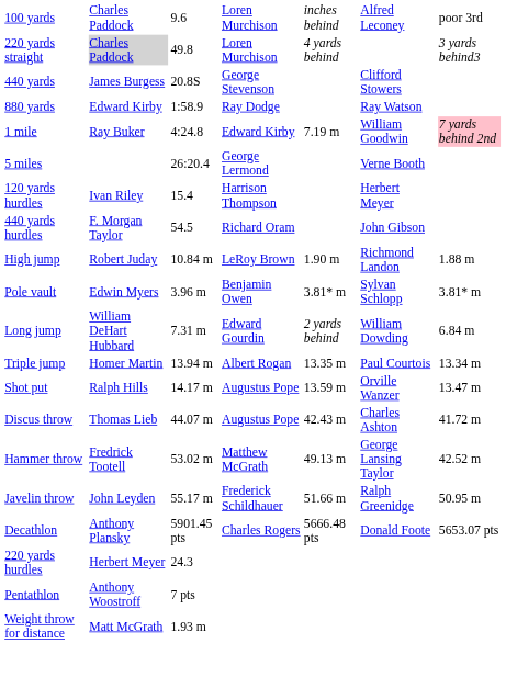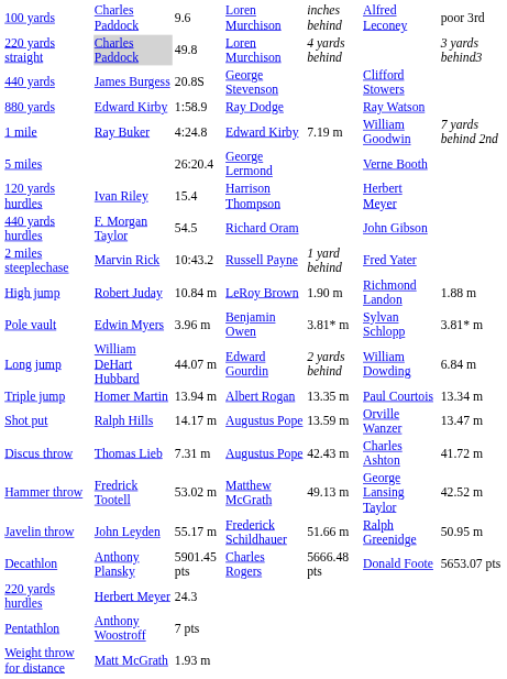 <table>
 <tr>
 <td><a href='#'>100 yards</a></td>
 <td><a href='#'>Charles Paddock</a></td>
 <td>9.6</td>
 <td><a href='#'>Loren Murchison</a></td>
 <td><em>inches behind</em></td>
 <td><a href='#'>Alfred Leconey</a></td>
 <td>poor 3rd</td>
 </tr>
 <tr>
 <td><a href='#'>220 yards straight</a></td>
 <td style="background: lightgrey;"><a href='#'>Charles Paddock</a></td>
 <td>49.8</td>
 <td><a href='#'>Loren Murchison</a></td>
 <td><em>4 yards behind</em></td>
 <td></td>
 <td><em>3 yards behind3</em></td>
 </tr>
 <tr>
 <td><a href='#'>440 yards</a></td>
 <td><a href='#'>James Burgess</a></td>
 <td>20.8S</td>
 <td><a href='#'>George Stevenson</a></td>
 <td></td>
 <td><a href='#'>Clifford Stowers</a></td>
 <td></td>
 </tr>
 <tr>
 <td><a href='#'>880 yards</a></td>
 <td><a href='#'>Edward Kirby</a></td>
 <td>1:58.9</td>
 <td><a href='#'>Ray Dodge</a></td>
 <td></td>
 <td><a href='#'>Ray Watson</a></td>
 <td></td>
 </tr>
 <tr>
 <td><a href='#'>1 mile</a></td>
 <td><a href='#'>Ray Buker</a></td>
 <td>4:24.8</td>
 <td><a href='#'>Edward Kirby</a></td>
 <td>7.19 m</td>
 <td><a href='#'>William Goodwin</a></td>
-<td style="background: pink;"><em>7 yards behind 2nd</em></td>
+<td><em>7 yards behind 2nd</em></td>
 </tr>
 <tr>
 <td><a href='#'>5 miles</a></td>
 <td></td>
 <td>26:20.4</td>
 <td><a href='#'>George Lermond</a></td>
 <td></td>
 <td><a href='#'>Verne Booth</a></td>
 <td></td>
 </tr>
 <tr>
 <td><a href='#'>120 yards hurdles</a></td>
 <td><a href='#'>Ivan Riley</a></td>
 <td>15.4</td>
 <td><a href='#'>Harrison Thompson</a></td>
 <td></td>
 <td><a href='#'>Herbert Meyer</a></td>
 <td></td>
 </tr>
 <tr>
 <td><a href='#'>440 yards hurdles</a></td>
 <td><a href='#'>F. Morgan Taylor</a></td>
 <td>54.5</td>
 <td><a href='#'>Richard Oram</a></td>
 <td></td>
 <td><a href='#'>John Gibson</a></td>
 <td></td>
 </tr>
 <tr>
+<td><a href='#'>2 miles steeplechase</a></td>
+<td><a href='#'>Marvin Rick</a></td>
+<td>10:43.2</td>
+<td><a href='#'>Russell Payne</a></td>
+<td><em>1 yard behind</em></td>
+<td><a href='#'>Fred Yater</a></td>
+<td></td>
+</tr>
+<tr>
 <td><a href='#'>High jump</a></td>
 <td><a href='#'>Robert Juday</a></td>
 <td>10.84 m</td>
 <td><a href='#'>LeRoy Brown</a></td>
 <td>1.90 m</td>
 <td><a href='#'>Richmond Landon</a></td>
 <td>1.88 m</td>
 </tr>
 <tr>
 <td><a href='#'>Pole vault</a></td>
 <td><a href='#'>Edwin Myers</a></td>
 <td>3.96 m</td>
 <td><a href='#'>Benjamin Owen</a></td>
 <td>3.81* m</td>
 <td><a href='#'>Sylvan Schlopp</a></td>
 <td>3.81* m</td>
 </tr>
 <tr>
 <td><a href='#'>Long jump</a></td>
 <td><a href='#'>William DeHart Hubbard</a></td>
-<td>7.31 m</td>
+<td>44.07 m</td>
 <td><a href='#'>Edward Gourdin</a></td>
 <td><em>2 yards behind</em></td>
 <td><a href='#'>William Dowding</a></td>
 <td>6.84 m</td>
 </tr>
 <tr>
 <td><a href='#'>Triple jump</a></td>
 <td><a href='#'>Homer Martin</a></td>
 <td>13.94 m</td>
 <td><a href='#'>Albert Rogan</a></td>
 <td>13.35 m</td>
 <td><a href='#'>Paul Courtois</a></td>
 <td>13.34 m</td>
 </tr>
 <tr>
 <td><a href='#'>Shot put</a></td>
 <td><a href='#'>Ralph Hills</a></td>
 <td>14.17 m</td>
 <td><a href='#'>Augustus Pope</a></td>
 <td>13.59 m</td>
 <td><a href='#'>Orville Wanzer</a></td>
 <td>13.47 m</td>
 </tr>
 <tr>
 <td><a href='#'>Discus throw</a></td>
 <td><a href='#'>Thomas Lieb</a></td>
-<td>44.07 m</td>
+<td>7.31 m</td>
 <td><a href='#'>Augustus Pope</a></td>
 <td>42.43 m</td>
 <td><a href='#'>Charles Ashton</a></td>
 <td>41.72 m</td>
 </tr>
 <tr>
 <td><a href='#'>Hammer throw</a></td>
 <td><a href='#'>Fredrick Tootell</a></td>
 <td>53.02 m</td>
 <td><a href='#'>Matthew McGrath</a></td>
 <td>49.13 m</td>
 <td><a href='#'>George Lansing Taylor</a></td>
 <td>42.52 m</td>
 </tr>
 <tr>
 <td><a href='#'>Javelin throw</a></td>
 <td><a href='#'>John Leyden</a></td>
 <td>55.17 m</td>
 <td><a href='#'>Frederick Schildhauer</a></td>
 <td>51.66 m</td>
 <td><a href='#'>Ralph Greenidge</a></td>
 <td>50.95 m</td>
 </tr>
 <tr>
 <td><a href='#'>Decathlon</a></td>
 <td><a href='#'>Anthony Plansky</a></td>
 <td>5901.45 pts</td>
 <td><a href='#'>Charles Rogers</a></td>
 <td>5666.48 pts</td>
 <td><a href='#'>Donald Foote</a></td>
 <td>5653.07 pts</td>
 </tr>
 <tr>
 <td><a href='#'>220 yards hurdles</a></td>
 <td><a href='#'>Herbert Meyer</a></td>
 <td>24.3</td>
 <td></td>
 <td></td>
 <td></td>
 <td></td>
 </tr>
 <tr>
 <td><a href='#'>Pentathlon</a></td>
 <td><a href='#'>Anthony Woostroff</a></td>
 <td>7 pts</td>
 <td></td>
 <td></td>
 <td></td>
 <td></td>
 </tr>
 <tr>
 <td><a href='#'>Weight throw for distance</a></td>
 <td><a href='#'>Matt McGrath</a></td>
 <td>1.93 m</td>
 <td></td>
 <td></td>
 <td></td>
 <td></td>
 </tr>
 </table>
